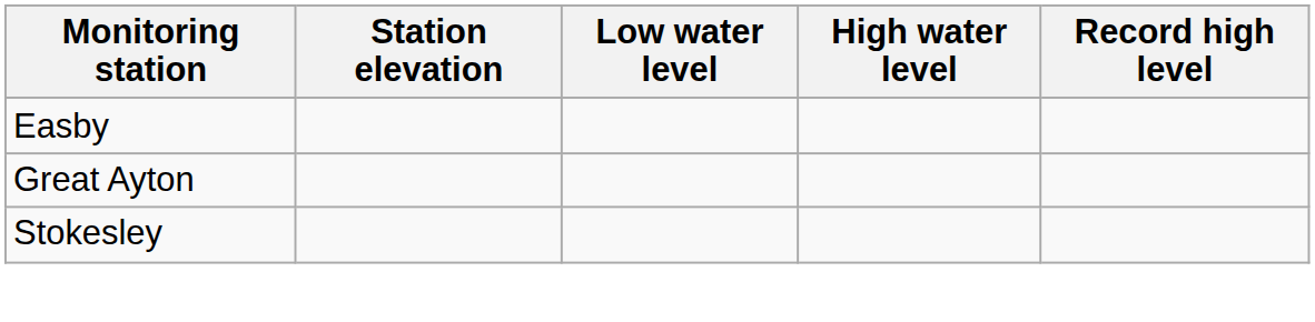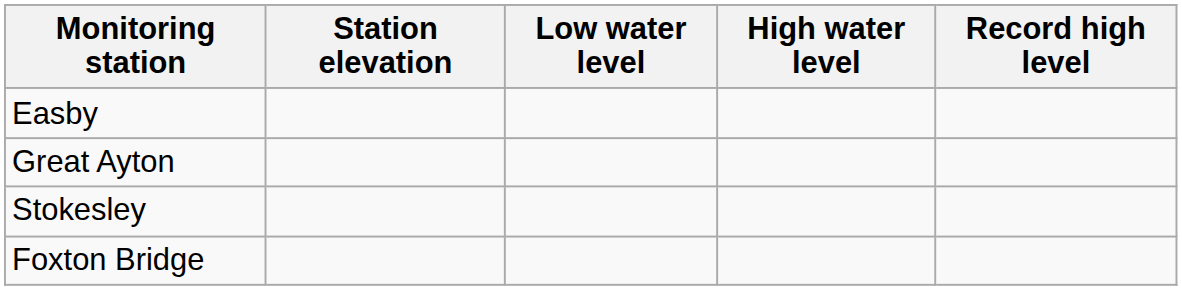 <table class="wikitable">
 <tr>
 <th>Monitoring station</th>
 <th>Station elevation</th>
 <th>Low water level</th>
 <th>High water level</th>
 <th>Record high level</th>
 </tr>
 <tr>
 <td>Easby</td>
 <td></td>
 <td></td>
 <td></td>
 <td></td>
 </tr>
 <tr>
 <td>Great Ayton</td>
 <td></td>
 <td></td>
 <td></td>
 <td></td>
 </tr>
 <tr>
 <td>Stokesley</td>
 <td></td>
 <td></td>
 <td></td>
 <td></td>
 </tr>
+<tr>
+<td>Foxton Bridge</td>
+<td></td>
+<td></td>
+<td></td>
+<td></td>
+</tr>
 </table>
